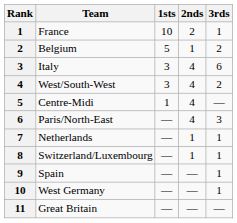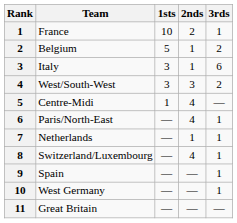 <table class="wikitable" style="text-align:center;">
 <tr>
 <th scope="col">Rank</th>
 <th scope="col">Team</th>
 <th scope="col">1sts</th>
 <th scope="col">2nds</th>
 <th scope="col">3rds</th>
 </tr>
 <tr>
 <th scope="row">1</th>
 <td style="text-align:left;">France</td>
 <td>10</td>
 <td>2</td>
 <td>1</td>
 </tr>
 <tr>
 <th scope="row">2</th>
 <td style="text-align:left;">Belgium</td>
 <td>5</td>
 <td>1</td>
 <td>2</td>
 </tr>
 <tr>
 <th scope="row">3</th>
 <td style="text-align:left;">Italy</td>
 <td>3</td>
-<td>4</td>
+<td>1</td>
 <td>6</td>
 </tr>
 <tr>
 <th scope="row">4</th>
 <td style="text-align:left;">West/South-West</td>
 <td>3</td>
-<td>4</td>
+<td>3</td>
 <td>2</td>
 </tr>
 <tr>
 <th scope="row">5</th>
 <td style="text-align:left;">Centre-Midi</td>
 <td>1</td>
 <td>4</td>
 <td>—</td>
 </tr>
 <tr>
 <th scope="row">6</th>
 <td style="text-align:left;">Paris/North-East</td>
 <td>—</td>
 <td>4</td>
-<td>3</td>
+<td>1</td>
 </tr>
 <tr>
 <th scope="row">7</th>
 <td style="text-align:left;">Netherlands</td>
 <td>—</td>
 <td>1</td>
 <td>1</td>
 </tr>
 <tr>
 <th scope="row">8</th>
 <td style="text-align:left;">Switzerland/Luxembourg</td>
 <td>—</td>
-<td>1</td>
+<td>4</td>
 <td>1</td>
 </tr>
 <tr>
 <th scope="row">9</th>
 <td style="text-align:left;">Spain</td>
 <td>—</td>
 <td>—</td>
 <td>1</td>
 </tr>
 <tr>
 <th scope="row">10</th>
 <td style="text-align:left;">West Germany</td>
 <td>—</td>
 <td>—</td>
 <td>1</td>
 </tr>
 <tr>
 <th scope="row">11</th>
 <td style="text-align:left;">Great Britain</td>
 <td>—</td>
 <td>—</td>
 <td>—</td>
 </tr>
 </table>
